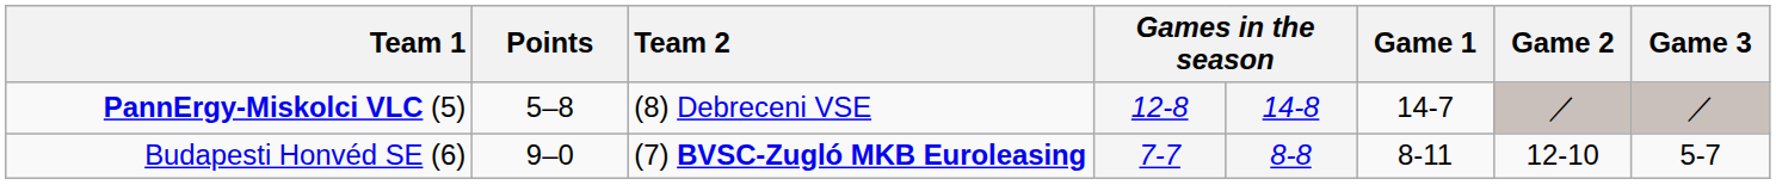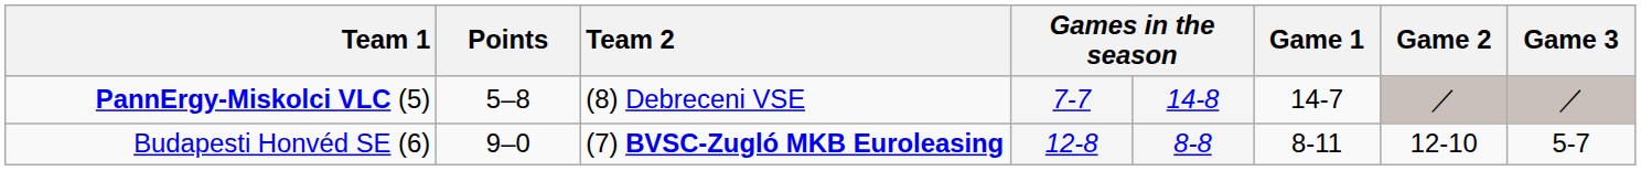 <table class=wikitable style="text-align:center">
 <tr>
 <th style="width:255px; text-align:right;">Team 1</th>
 <th style="width:80px;">Points</th>
 <th style="width:255px; text-align:left;">Team 2</th>
 <th colspan=2; style="width:140px;"><em>Games in the season</em></th>
 <th style="width:70px;">Game 1</th>
 <th style="width:70px;">Game 2</th>
 <th style="width:70px;">Game 3</th>
 </tr>
 <tr>
 <td style="text-align:right;"><strong><a href='#'>PannErgy-Miskolci VLC</a></strong> (5) </td>
 <td>5–8</td>
 <td style="text-align:left;"> (8) <a href='#'>Debreceni VSE</a></td>
-<td bgcolor=#f5f5f5><em><a href='#'>12-8</a> </em></td>
+<td bgcolor=#f5f5f5><em><a href='#'>7-7</a> </em></td>
 <td bgcolor=#f5f5f5><em><a href='#'>14-8</a> </em></td>
 <td>14-7</td>
 <td bgcolor=#c9c0bb>／</td>
 <td bgcolor=#c9c0bb>／</td>
 </tr>
 <tr>
 <td style="text-align:right;"><a href='#'>Budapesti Honvéd SE</a> (6) </td>
 <td>9–0</td>
 <td style="text-align:left;"> (7) <strong><a href='#'>BVSC-Zugló MKB Euroleasing</a></strong></td>
-<td bgcolor=#f5f5f5><em><a href='#'>7-7</a> </em></td>
+<td bgcolor=#f5f5f5><em><a href='#'>12-8</a> </em></td>
 <td bgcolor=#f5f5f5><em><a href='#'>8-8</a> </em></td>
 <td>8-11</td>
 <td>12-10</td>
 <td>5-7</td>
 </tr>
 </table>
